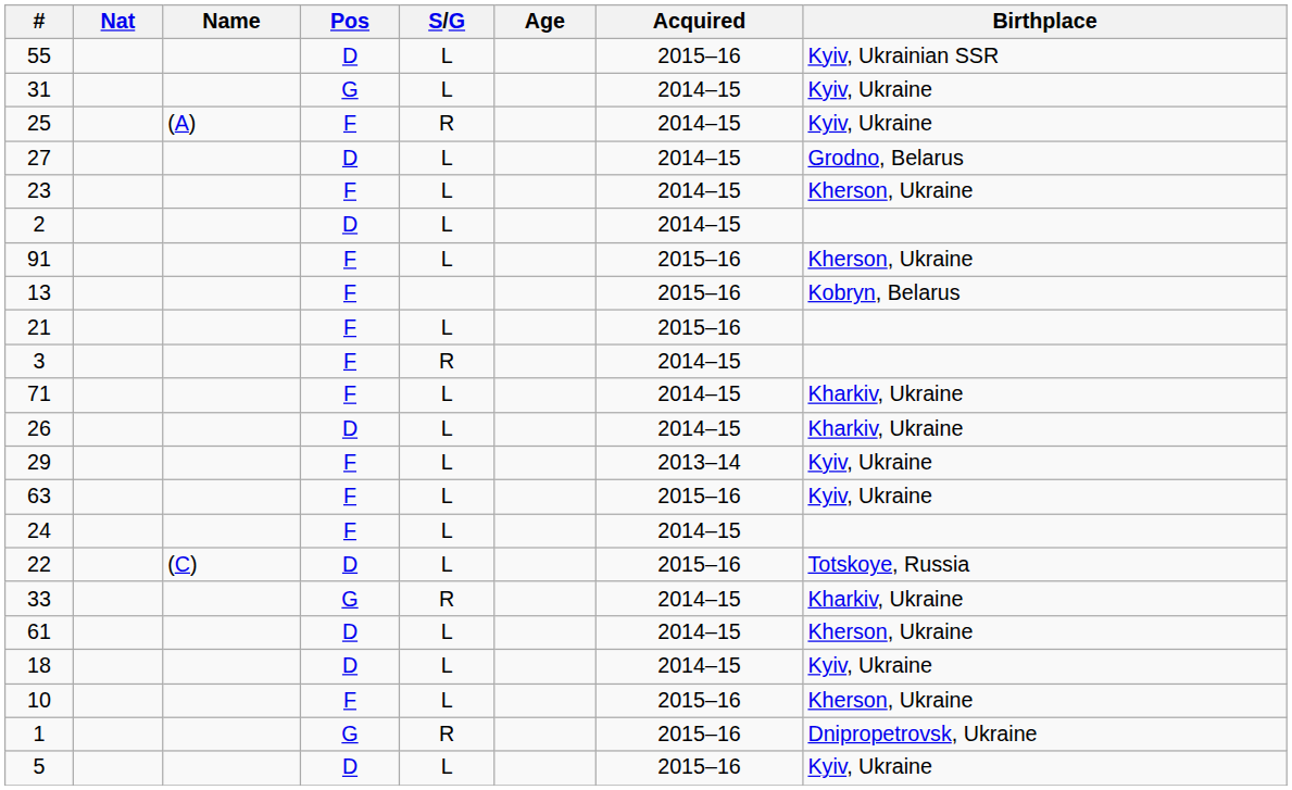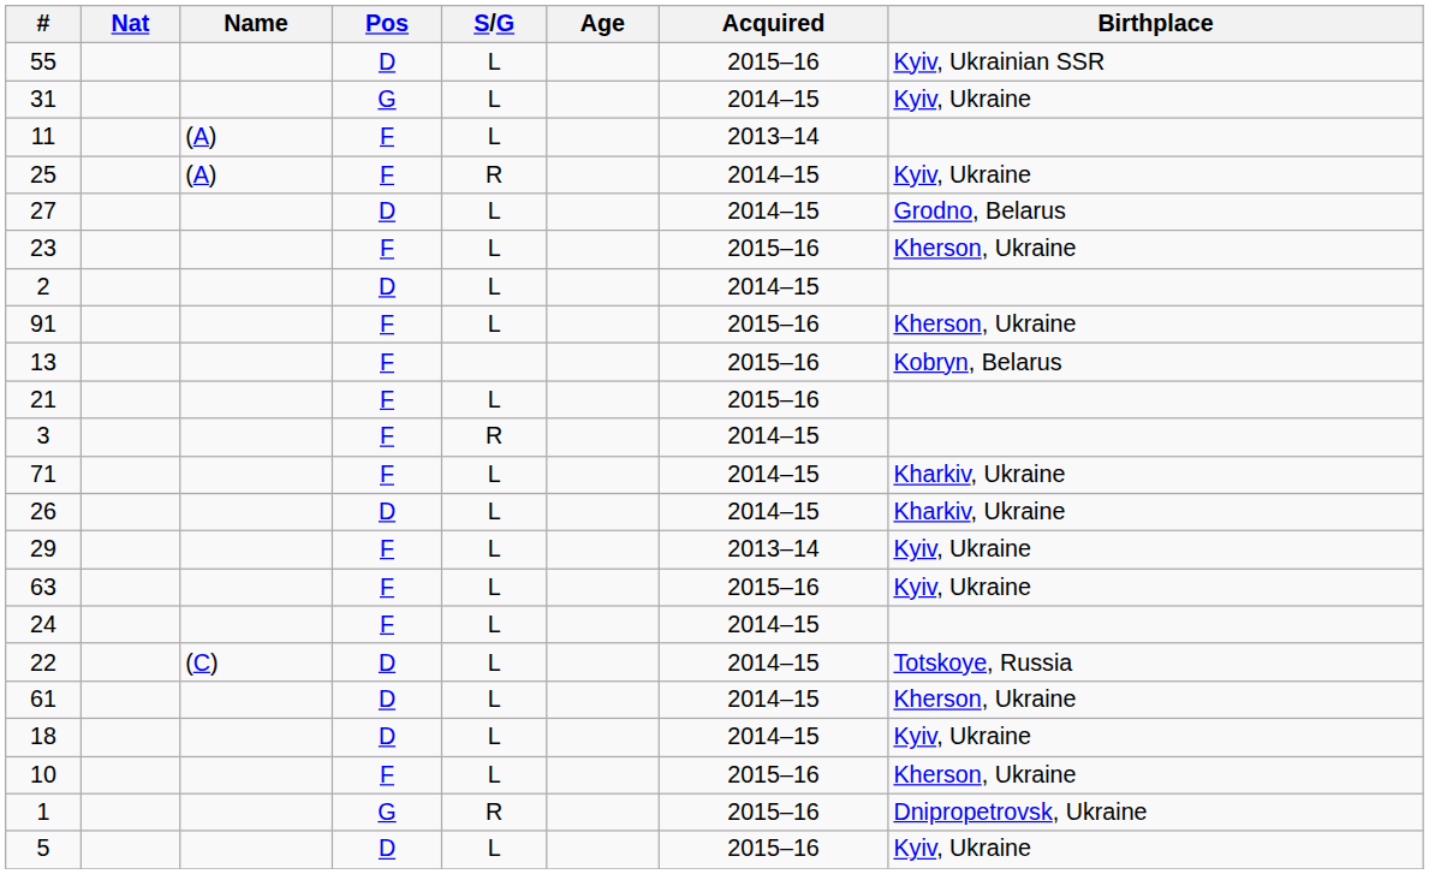 <table class="wikitable sortable" style="width:60em; text-align: center">
 <tr>
 <th>#</th>
 <th><a href='#'>Nat</a></th>
 <th>Name</th>
 <th><a href='#'>Pos</a></th>
 <th><a href='#'>S</a>/<a href='#'>G</a></th>
 <th>Age</th>
 <th>Acquired</th>
 <th>Birthplace</th>
 </tr>
 <tr>
 <td>55</td>
 <td></td>
 <td align="left"></td>
 <td><a href='#'>D</a></td>
 <td>L</td>
 <td></td>
 <td>2015–16</td>
 <td align="left"><a href='#'>Kyiv</a>, Ukrainian SSR</td>
 </tr>
 <tr>
 <td>31</td>
 <td></td>
 <td align="left"></td>
 <td><a href='#'>G</a></td>
 <td>L</td>
 <td></td>
 <td>2014–15</td>
 <td align="left"><a href='#'>Kyiv</a>, Ukraine</td>
 </tr>
 <tr>
+<td>11</td>
+<td></td>
+<td align="left"> (<a href='#'>A</a>)</td>
+<td><a href='#'>F</a></td>
+<td>L</td>
+<td></td>
+<td>2013–14</td>
+<td align="left"></td>
+</tr>
+<tr>
 <td>25</td>
 <td></td>
 <td align="left"> (<a href='#'>A</a>)</td>
 <td><a href='#'>F</a></td>
 <td>R</td>
 <td></td>
 <td>2014–15</td>
 <td align="left"><a href='#'>Kyiv</a>, Ukraine</td>
 </tr>
 <tr>
 <td>27</td>
 <td></td>
 <td align="left"></td>
 <td><a href='#'>D</a></td>
 <td>L</td>
 <td></td>
 <td>2014–15</td>
 <td align="left"><a href='#'>Grodno</a>, Belarus</td>
 </tr>
 <tr>
 <td>23</td>
 <td></td>
 <td align="left"></td>
 <td><a href='#'>F</a></td>
 <td>L</td>
 <td></td>
-<td>2014–15</td>
+<td>2015–16</td>
 <td align="left"><a href='#'>Kherson</a>, Ukraine</td>
 </tr>
 <tr>
 <td>2</td>
 <td></td>
 <td align="left"></td>
 <td><a href='#'>D</a></td>
 <td>L</td>
 <td></td>
 <td>2014–15</td>
 <td align="left"></td>
 </tr>
 <tr>
 <td>91</td>
 <td></td>
 <td align="left"></td>
 <td><a href='#'>F</a></td>
 <td>L</td>
 <td></td>
 <td>2015–16</td>
 <td align="left"><a href='#'>Kherson</a>, Ukraine</td>
 </tr>
 <tr>
 <td>13</td>
 <td></td>
 <td align="left"></td>
 <td><a href='#'>F</a></td>
 <td></td>
 <td></td>
 <td>2015–16</td>
 <td align="left"><a href='#'>Kobryn</a>, Belarus</td>
 </tr>
 <tr>
 <td>21</td>
 <td></td>
 <td align="left"></td>
 <td><a href='#'>F</a></td>
 <td>L</td>
 <td></td>
 <td>2015–16</td>
 <td align="left"></td>
 </tr>
 <tr>
 <td>3</td>
 <td></td>
 <td align="left"></td>
 <td><a href='#'>F</a></td>
 <td>R</td>
 <td></td>
 <td>2014–15</td>
 <td align="left"></td>
 </tr>
 <tr>
 <td>71</td>
 <td></td>
 <td align="left"></td>
 <td><a href='#'>F</a></td>
 <td>L</td>
 <td></td>
 <td>2014–15</td>
 <td align="left"><a href='#'>Kharkiv</a>, Ukraine</td>
 </tr>
 <tr>
 <td>26</td>
 <td></td>
 <td align="left"></td>
 <td><a href='#'>D</a></td>
 <td>L</td>
 <td></td>
 <td>2014–15</td>
 <td align="left"><a href='#'>Kharkiv</a>, Ukraine</td>
 </tr>
 <tr>
 <td>29</td>
 <td></td>
 <td align="left"></td>
 <td><a href='#'>F</a></td>
 <td>L</td>
 <td></td>
 <td>2013–14</td>
 <td align="left"><a href='#'>Kyiv</a>, Ukraine</td>
 </tr>
 <tr>
 <td>63</td>
 <td></td>
 <td align="left"></td>
 <td><a href='#'>F</a></td>
 <td>L</td>
 <td></td>
 <td>2015–16</td>
 <td align="left"><a href='#'>Kyiv</a>, Ukraine</td>
 </tr>
 <tr>
 <td>24</td>
 <td></td>
 <td align="left"></td>
 <td><a href='#'>F</a></td>
 <td>L</td>
 <td></td>
 <td>2014–15</td>
 <td align="left"></td>
 </tr>
 <tr>
 <td>22</td>
 <td></td>
 <td align="left"> (<a href='#'>C</a>)</td>
 <td><a href='#'>D</a></td>
 <td>L</td>
 <td></td>
-<td>2015–16</td>
+<td>2014–15</td>
 <td align="left"><a href='#'>Totskoye</a>, Russia</td>
-</tr>
-<tr>
-<td>33</td>
-<td></td>
-<td align="left"></td>
-<td><a href='#'>G</a></td>
-<td>R</td>
-<td></td>
-<td>2014–15</td>
-<td align="left"><a href='#'>Kharkiv</a>, Ukraine</td>
 </tr>
 <tr>
 <td>61</td>
 <td></td>
 <td align="left"></td>
 <td><a href='#'>D</a></td>
 <td>L</td>
 <td></td>
 <td>2014–15</td>
 <td align="left"><a href='#'>Kherson</a>, Ukraine</td>
 </tr>
 <tr>
 <td>18</td>
 <td></td>
 <td align="left"></td>
 <td><a href='#'>D</a></td>
 <td>L</td>
 <td></td>
 <td>2014–15</td>
 <td align="left"><a href='#'>Kyiv</a>, Ukraine</td>
 </tr>
 <tr>
 <td>10</td>
 <td></td>
 <td align="left"></td>
 <td><a href='#'>F</a></td>
 <td>L</td>
 <td></td>
 <td>2015–16</td>
 <td align="left"><a href='#'>Kherson</a>, Ukraine</td>
 </tr>
 <tr>
 <td>1</td>
 <td></td>
 <td align="left"></td>
 <td><a href='#'>G</a></td>
 <td>R</td>
 <td></td>
 <td>2015–16</td>
 <td align="left"><a href='#'>Dnipropetrovsk</a>, Ukraine</td>
 </tr>
 <tr>
 <td>5</td>
 <td></td>
 <td align="left"></td>
 <td><a href='#'>D</a></td>
 <td>L</td>
 <td></td>
 <td>2015–16</td>
 <td align="left"><a href='#'>Kyiv</a>, Ukraine</td>
 </tr>
 </table>
